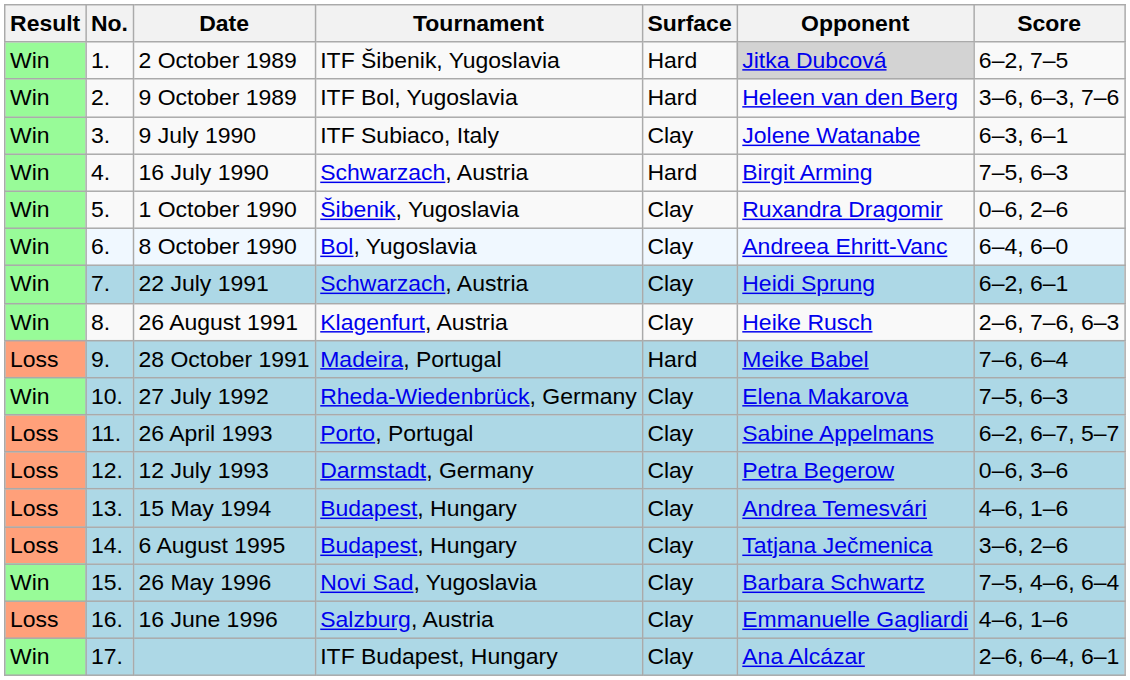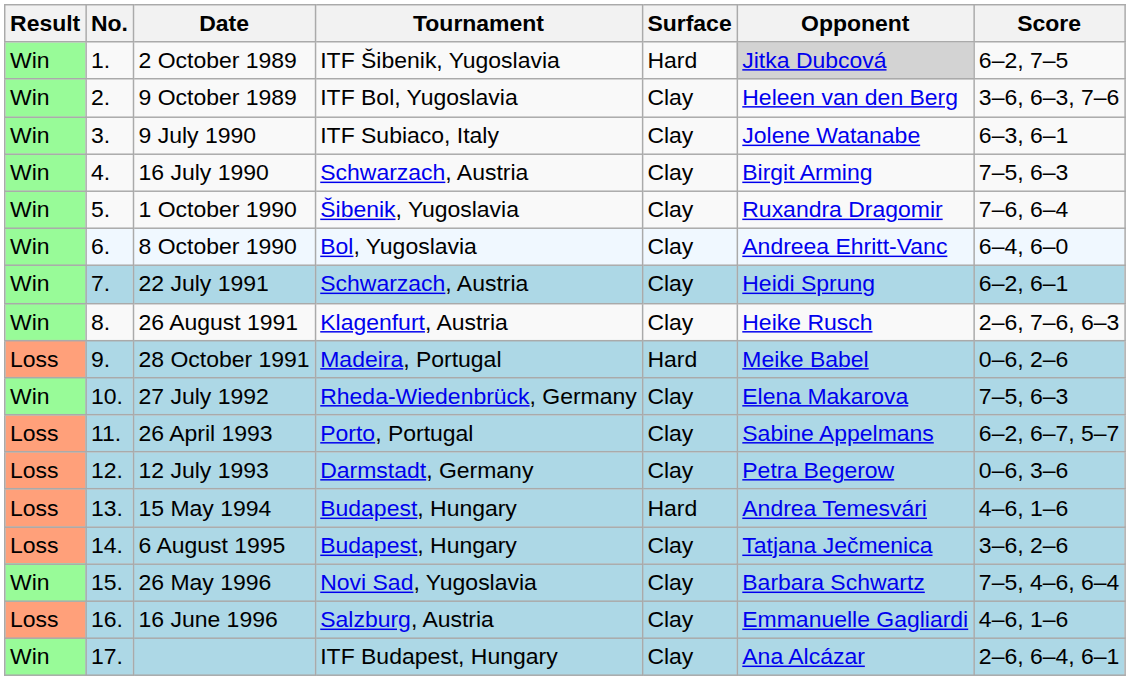 <table class="sortable wikitable" style="font-size:97%;">
 <tr>
 <th>Result</th>
 <th>No.</th>
 <th>Date</th>
 <th>Tournament</th>
 <th>Surface</th>
 <th>Opponent</th>
 <th class="unsortable">Score</th>
 </tr>
 <tr>
 <td style="background:#98fb98;">Win</td>
 <td>1.</td>
 <td>2 October 1989</td>
 <td>ITF Šibenik, Yugoslavia</td>
 <td>Hard</td>
 <td style="background: lightgrey;"> <a href='#'>Jitka Dubcová</a></td>
 <td>6–2, 7–5</td>
 </tr>
 <tr>
 <td style="background:#98fb98;">Win</td>
 <td>2.</td>
 <td>9 October 1989</td>
 <td>ITF Bol, Yugoslavia</td>
-<td>Hard</td>
+<td>Clay</td>
 <td> <a href='#'>Heleen van den Berg</a></td>
 <td>3–6, 6–3, 7–6</td>
 </tr>
 <tr>
 <td style="background:#98fb98;">Win</td>
 <td>3.</td>
 <td>9 July 1990</td>
 <td>ITF Subiaco, Italy</td>
 <td>Clay</td>
 <td> <a href='#'>Jolene Watanabe</a></td>
 <td>6–3, 6–1</td>
 </tr>
 <tr>
 <td style="background:#98fb98;">Win</td>
 <td>4.</td>
 <td>16 July 1990</td>
 <td><a href='#'>Schwarzach</a>, Austria</td>
-<td>Hard</td>
+<td>Clay</td>
 <td> <a href='#'>Birgit Arming</a></td>
 <td>7–5, 6–3</td>
 </tr>
 <tr>
 <td style="background:#98fb98;">Win</td>
 <td>5.</td>
 <td>1 October 1990</td>
 <td><a href='#'>Šibenik</a>, Yugoslavia</td>
 <td>Clay</td>
 <td> <a href='#'>Ruxandra Dragomir</a></td>
-<td>0–6, 2–6</td>
+<td>7–6, 6–4</td>
 </tr>
 <tr bgcolor="#f0f8ff">
 <td style="background:#98fb98;">Win</td>
 <td>6.</td>
 <td>8 October 1990</td>
 <td><a href='#'>Bol</a>, Yugoslavia</td>
 <td>Clay</td>
 <td> <a href='#'>Andreea Ehritt-Vanc</a></td>
 <td>6–4, 6–0</td>
 </tr>
 <tr style="background:lightblue;">
 <td style="background:#98fb98;">Win</td>
 <td>7.</td>
 <td>22 July 1991</td>
 <td><a href='#'>Schwarzach</a>, Austria</td>
 <td>Clay</td>
 <td> <a href='#'>Heidi Sprung</a></td>
 <td>6–2, 6–1</td>
 </tr>
 <tr>
 <td style="background:#98fb98;">Win</td>
 <td>8.</td>
 <td>26 August 1991</td>
 <td><a href='#'>Klagenfurt</a>, Austria</td>
 <td>Clay</td>
 <td> <a href='#'>Heike Rusch</a></td>
 <td>2–6, 7–6, 6–3</td>
 </tr>
 <tr style="background:lightblue;">
 <td style="background:#ffa07a;">Loss</td>
 <td>9.</td>
 <td>28 October 1991</td>
 <td><a href='#'>Madeira</a>, Portugal</td>
 <td>Hard</td>
 <td> <a href='#'>Meike Babel</a></td>
-<td>7–6, 6–4</td>
+<td>0–6, 2–6</td>
 </tr>
 <tr style="background:lightblue;">
 <td style="background:#98fb98;">Win</td>
 <td>10.</td>
 <td>27 July 1992</td>
 <td><a href='#'>Rheda-Wiedenbrück</a>, Germany</td>
 <td>Clay</td>
 <td> <a href='#'>Elena Makarova</a></td>
 <td>7–5, 6–3</td>
 </tr>
 <tr style="background:lightblue;">
 <td style="background:#ffa07a;">Loss</td>
 <td>11.</td>
 <td>26 April 1993</td>
 <td><a href='#'>Porto</a>, Portugal</td>
 <td>Clay</td>
 <td> <a href='#'>Sabine Appelmans</a></td>
 <td>6–2, 6–7, 5–7</td>
 </tr>
 <tr style="background:lightblue;">
 <td style="background:#ffa07a;">Loss</td>
 <td>12.</td>
 <td>12 July 1993</td>
 <td><a href='#'>Darmstadt</a>, Germany</td>
 <td>Clay</td>
 <td> <a href='#'>Petra Begerow</a></td>
 <td>0–6, 3–6</td>
 </tr>
 <tr style="background:lightblue;">
 <td style="background:#ffa07a;">Loss</td>
 <td>13.</td>
 <td>15 May 1994</td>
 <td><a href='#'>Budapest</a>, Hungary</td>
-<td>Clay</td>
+<td>Hard</td>
 <td> <a href='#'>Andrea Temesvári</a></td>
 <td>4–6, 1–6</td>
 </tr>
 <tr style="background:lightblue;">
 <td style="background:#ffa07a;">Loss</td>
 <td>14.</td>
 <td>6 August 1995</td>
 <td><a href='#'>Budapest</a>, Hungary</td>
 <td>Clay</td>
 <td> <a href='#'>Tatjana Ječmenica</a></td>
 <td>3–6, 2–6</td>
 </tr>
 <tr style="background:lightblue;">
 <td style="background:#98fb98;">Win</td>
 <td>15.</td>
 <td>26 May 1996</td>
 <td><a href='#'>Novi Sad</a>, Yugoslavia</td>
 <td>Clay</td>
 <td> <a href='#'>Barbara Schwartz</a></td>
 <td>7–5, 4–6, 6–4</td>
 </tr>
 <tr style="background:lightblue;">
 <td style="background:#ffa07a;">Loss</td>
 <td>16.</td>
 <td>16 June 1996</td>
 <td><a href='#'>Salzburg</a>, Austria</td>
 <td>Clay</td>
 <td> <a href='#'>Emmanuelle Gagliardi</a></td>
 <td>4–6, 1–6</td>
 </tr>
 <tr style="background:lightblue;">
 <td style="background:#98fb98;">Win</td>
 <td>17.</td>
 <td></td>
 <td>ITF Budapest, Hungary</td>
 <td>Clay</td>
 <td> <a href='#'>Ana Alcázar</a></td>
 <td>2–6, 6–4, 6–1</td>
 </tr>
 </table>
